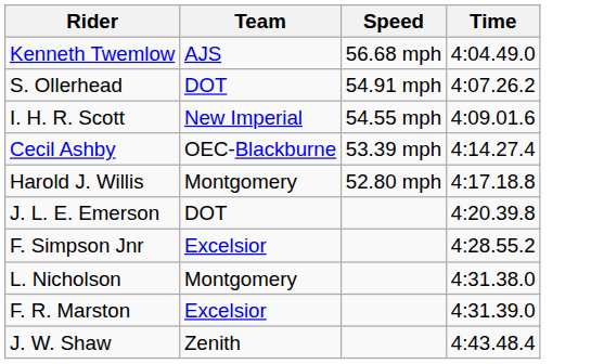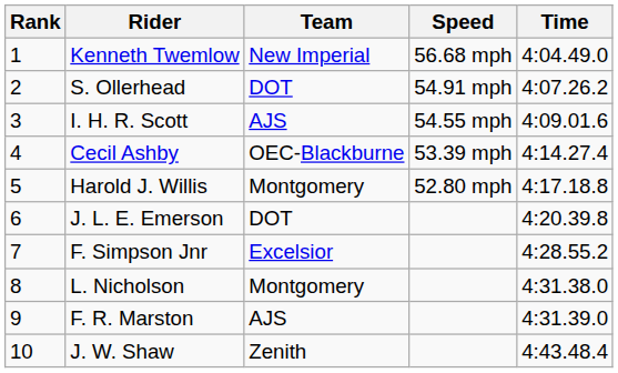 <table class="wikitable" style="font-size: 95%;">
 <tr style="background:#efefef;">
+<th>Rank</th>
 <th>Rider</th>
 <th>Team</th>
 <th>Speed</th>
 <th>Time</th>
 </tr>
 <tr>
+<td>1</td>
 <td> <a href='#'>Kenneth Twemlow</a></td>
-<td><a href='#'>AJS</a></td>
+<td><a href='#'>New Imperial</a></td>
 <td>56.68 mph</td>
 <td>4:04.49.0</td>
 </tr>
 <tr>
+<td>2</td>
 <td> S. Ollerhead</td>
 <td><a href='#'>DOT</a></td>
 <td>54.91 mph</td>
 <td>4:07.26.2</td>
 </tr>
 <tr>
+<td>3</td>
 <td> I. H. R. Scott</td>
-<td><a href='#'>New Imperial</a></td>
+<td><a href='#'>AJS</a></td>
 <td>54.55 mph</td>
 <td>4:09.01.6</td>
 </tr>
 <tr>
+<td>4</td>
 <td> <a href='#'>Cecil Ashby</a></td>
 <td>OEC-<a href='#'>Blackburne</a></td>
 <td>53.39 mph</td>
 <td>4:14.27.4</td>
 </tr>
 <tr>
+<td>5</td>
 <td> Harold J. Willis</td>
 <td>Montgomery</td>
 <td>52.80 mph</td>
 <td>4:17.18.8</td>
 </tr>
 <tr>
+<td>6</td>
 <td> J. L. E. Emerson</td>
 <td>DOT</td>
 <td></td>
 <td>4:20.39.8</td>
 </tr>
 <tr>
+<td>7</td>
 <td> F. Simpson Jnr</td>
 <td><a href='#'>Excelsior</a></td>
 <td></td>
 <td>4:28.55.2</td>
 </tr>
 <tr>
+<td>8</td>
 <td> L. Nicholson</td>
 <td>Montgomery</td>
 <td></td>
 <td>4:31.38.0</td>
 </tr>
 <tr>
+<td>9</td>
 <td> F. R. Marston</td>
-<td><a href='#'>Excelsior</a></td>
+<td>AJS</td>
 <td></td>
 <td>4:31.39.0</td>
 </tr>
 <tr>
+<td>10</td>
 <td> J. W. Shaw</td>
 <td>Zenith</td>
 <td></td>
 <td>4:43.48.4</td>
 </tr>
 </table>
